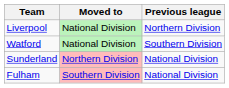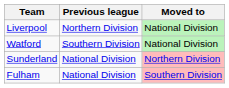 <table class="wikitable">
 <tr>
 <th>Team</th>
+<th>Previous league</th>
 <th>Moved to</th>
-<th>Previous league</th>
 </tr>
 <tr>
 <td><a href='#'>Liverpool</a></td>
+<td><a href='#'>Northern Division</a></td>
 <td style="background-color:#BBF3BB">National Division</td>
-<td><a href='#'>Northern Division</a></td>
 </tr>
 <tr>
 <td><a href='#'>Watford</a></td>
+<td><a href='#'>Southern Division</a></td>
 <td style="background-color:#BBF3BB">National Division</td>
-<td><a href='#'>Southern Division</a></td>
 </tr>
 <tr>
 <td><a href='#'>Sunderland</a></td>
+<td><a href='#'>National Division</a></td>
 <td style="background-color:#FFBBBB"><a href='#'>Northern Division</a></td>
-<td><a href='#'>National Division</a></td>
 </tr>
 <tr>
 <td><a href='#'>Fulham</a></td>
+<td><a href='#'>National Division</a></td>
 <td style="background-color:#FFBBBB"><a href='#'>Southern Division</a></td>
-<td><a href='#'>National Division</a></td>
 </tr>
 </table>
